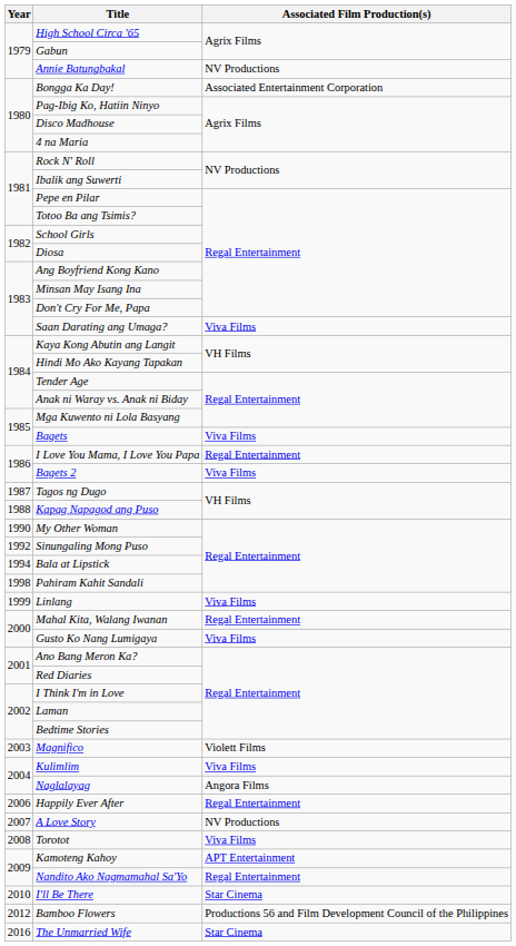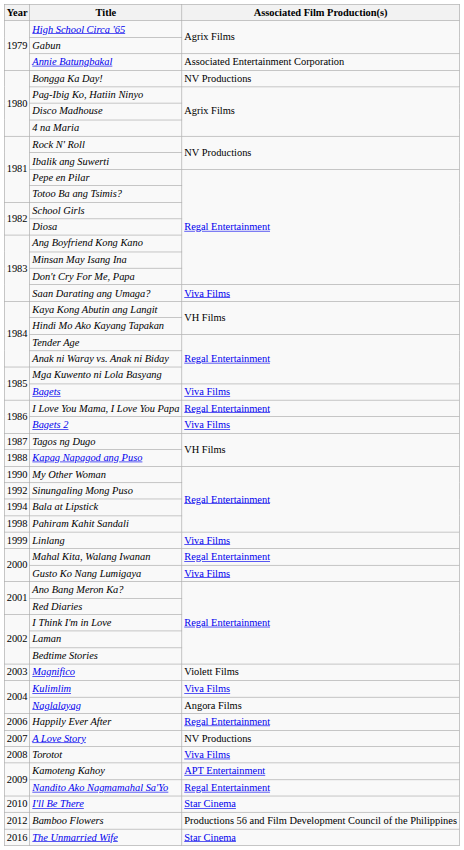 <table class="wikitable sortable">
 <tr>
 <th>Year</th>
 <th>Title</th>
 <th>Associated Film Production(s)</th>
 </tr>
 <tr>
 <td rowspan="3">1979</td>
 <td><em><a href='#'>High School Circa '65</a></em></td>
 <td rowspan="2">Agrix Films</td>
 </tr>
 <tr>
 <td><em>Gabun</em></td>
 </tr>
 <tr>
 <td><em><a href='#'>Annie Batungbakal</a></em></td>
-<td>NV Productions</td>
+<td>Associated Entertainment Corporation</td>
 </tr>
 <tr>
 <td rowspan="4">1980</td>
 <td><em>Bongga Ka Day!</em></td>
-<td>Associated Entertainment Corporation</td>
+<td>NV Productions</td>
 </tr>
 <tr>
 <td><em>Pag-Ibig Ko, Hatiin Ninyo</em></td>
 <td rowspan="3">Agrix Films</td>
 </tr>
 <tr>
 <td><em>Disco Madhouse</em></td>
 </tr>
 <tr>
 <td><em>4 na Maria</em></td>
 </tr>
 <tr>
 <td rowspan="4">1981</td>
 <td><em>Rock N' Roll</em></td>
 <td rowspan="2">NV Productions</td>
 </tr>
 <tr>
 <td><em>Ibalik ang Suwerti</em></td>
 </tr>
 <tr>
 <td><em>Pepe en Pilar</em></td>
 <td rowspan="7"><a href='#'>Regal Entertainment</a></td>
 </tr>
 <tr>
 <td><em>Totoo Ba ang Tsimis?</em></td>
 </tr>
 <tr>
 <td rowspan="2">1982</td>
 <td><em>School Girls</em></td>
 </tr>
 <tr>
 <td><em>Diosa</em></td>
 </tr>
 <tr>
 <td rowspan="4">1983</td>
 <td><em>Ang Boyfriend Kong Kano</em></td>
 </tr>
 <tr>
 <td><em>Minsan May Isang Ina</em></td>
 </tr>
 <tr>
 <td><em>Don't Cry For Me, Papa</em></td>
 </tr>
 <tr>
 <td><em>Saan Darating ang Umaga?</em></td>
 <td><a href='#'>Viva Films</a></td>
 </tr>
 <tr>
 <td rowspan="4">1984</td>
 <td><em>Kaya Kong Abutin ang Langit</em></td>
 <td rowspan="2">VH Films</td>
 </tr>
 <tr>
 <td><em>Hindi Mo Ako Kayang Tapakan</em></td>
 </tr>
 <tr>
 <td><em>Tender Age</em></td>
 <td rowspan="3"><a href='#'>Regal Entertainment</a></td>
 </tr>
 <tr>
 <td><em>Anak ni Waray vs. Anak ni Biday</em></td>
 </tr>
 <tr>
 <td rowspan="2">1985</td>
 <td><em>Mga Kuwento ni Lola Basyang</em></td>
 </tr>
 <tr>
 <td><em><a href='#'>Bagets</a></em></td>
 <td><a href='#'>Viva Films</a></td>
 </tr>
 <tr>
 <td rowspan="2">1986</td>
 <td><em>I Love You Mama, I Love You Papa</em></td>
 <td><a href='#'>Regal Entertainment</a></td>
 </tr>
 <tr>
 <td><em><a href='#'>Bagets 2</a></em></td>
 <td><a href='#'>Viva Films</a></td>
 </tr>
 <tr>
 <td>1987</td>
 <td><em>Tagos ng Dugo</em></td>
 <td rowspan="2">VH Films</td>
 </tr>
 <tr>
 <td>1988</td>
 <td><em><a href='#'>Kapag Napagod ang Puso</a></em></td>
 </tr>
 <tr>
 <td>1990</td>
 <td><em>My Other Woman</em></td>
 <td rowspan="4"><a href='#'>Regal Entertainment</a></td>
 </tr>
 <tr>
 <td>1992</td>
 <td><em>Sinungaling Mong Puso</em></td>
 </tr>
 <tr>
 <td>1994</td>
 <td><em>Bala at Lipstick</em></td>
 </tr>
 <tr>
 <td>1998</td>
 <td><em>Pahiram Kahit Sandali</em></td>
 </tr>
 <tr>
 <td>1999</td>
 <td><em>Linlang</em></td>
 <td><a href='#'>Viva Films</a></td>
 </tr>
 <tr>
 <td rowspan="2">2000</td>
 <td><em>Mahal Kita, Walang Iwanan</em></td>
 <td><a href='#'>Regal Entertainment</a></td>
 </tr>
 <tr>
 <td><em>Gusto Ko Nang Lumigaya</em></td>
 <td><a href='#'>Viva Films</a></td>
 </tr>
 <tr>
 <td rowspan="2">2001</td>
 <td><em>Ano Bang Meron Ka?</em></td>
 <td rowspan="5"><a href='#'>Regal Entertainment</a></td>
 </tr>
 <tr>
 <td><em>Red Diaries</em></td>
 </tr>
 <tr>
 <td rowspan="3">2002</td>
 <td><em>I Think I'm in Love</em></td>
 </tr>
 <tr>
 <td><em>Laman</em></td>
 </tr>
 <tr>
 <td><em>Bedtime Stories</em></td>
 </tr>
 <tr>
 <td>2003</td>
 <td><em><a href='#'>Magnifico</a></em></td>
 <td>Violett Films</td>
 </tr>
 <tr>
 <td rowspan="2">2004</td>
 <td><em><a href='#'>Kulimlim</a></em></td>
 <td><a href='#'>Viva Films</a></td>
 </tr>
 <tr>
 <td><em><a href='#'>Naglalayag</a></em></td>
 <td>Angora Films</td>
 </tr>
 <tr>
 <td>2006</td>
 <td><em>Happily Ever After</em></td>
 <td><a href='#'>Regal Entertainment</a></td>
 </tr>
 <tr>
 <td>2007</td>
 <td><em><a href='#'>A Love Story</a></em></td>
 <td>NV Productions</td>
 </tr>
 <tr>
 <td>2008</td>
 <td><em>Torotot</em></td>
 <td><a href='#'>Viva Films</a></td>
 </tr>
 <tr>
 <td rowspan="2">2009</td>
 <td><em>Kamoteng Kahoy</em></td>
 <td><a href='#'>APT Entertainment</a></td>
 </tr>
 <tr>
 <td><em><a href='#'>Nandito Ako Nagmamahal Sa'Yo</a></em></td>
 <td><a href='#'>Regal Entertainment</a></td>
 </tr>
 <tr>
 <td>2010</td>
 <td><em><a href='#'>I'll Be There</a></em></td>
 <td><a href='#'>Star Cinema</a></td>
 </tr>
 <tr>
 <td>2012</td>
 <td><em>Bamboo Flowers</em></td>
 <td>Productions 56 and Film Development Council of the Philippines</td>
 </tr>
 <tr>
 <td>2016</td>
 <td><em><a href='#'>The Unmarried Wife</a></em></td>
 <td><a href='#'>Star Cinema</a></td>
 </tr>
 </table>
